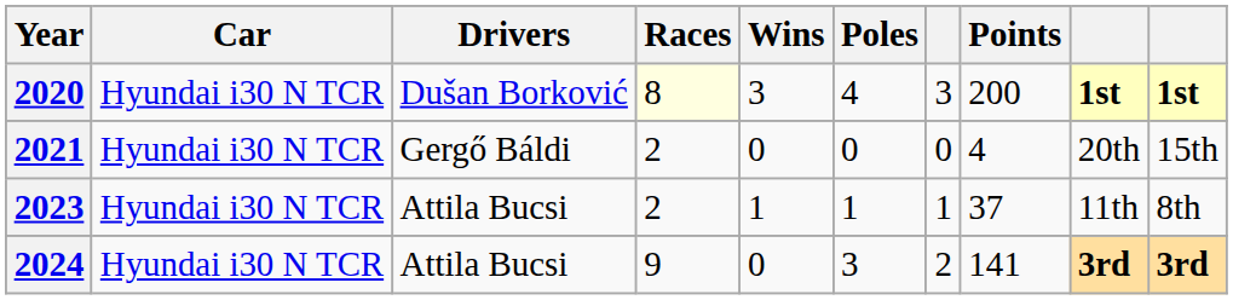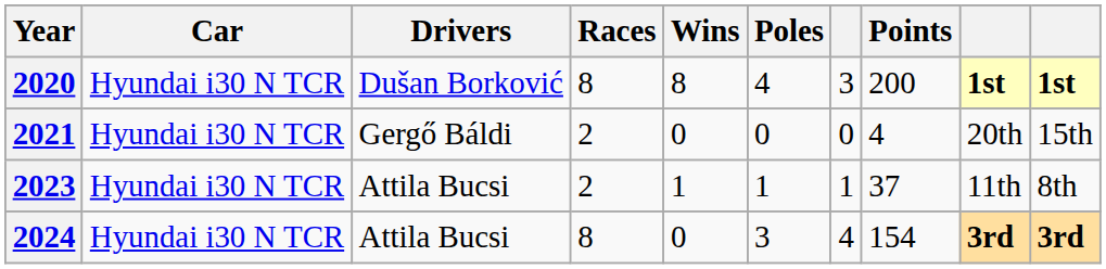 <table class="wikitable" style="font-size:95%">
 <tr>
 <th>Year</th>
 <th>Car</th>
 <th>Drivers</th>
 <th>Races</th>
 <th>Wins</th>
 <th>Poles</th>
 <th></th>
 <th>Points</th>
 <th></th>
 <th></th>
 </tr>
 <tr>
 <th><a href='#'>2020</a></th>
 <td><a href='#'>Hyundai i30 N TCR</a></td>
 <td> <a href='#'>Dušan Borković</a></td>
-<td style="background: lightyellow;">8</td>
-<td>3</td>
+<td>8</td>
+<td>8</td>
 <td>4</td>
 <td>3</td>
 <td>200</td>
 <td style="background:#FFFFBF;"><strong>1st</strong></td>
 <td style="background:#FFFFBF;"><strong>1st</strong></td>
 </tr>
 <tr>
 <th><a href='#'>2021</a></th>
 <td><a href='#'>Hyundai i30 N TCR</a></td>
 <td> Gergő Báldi</td>
 <td>2</td>
 <td>0</td>
 <td>0</td>
 <td>0</td>
 <td>4</td>
 <td>20th</td>
 <td>15th</td>
 </tr>
 <tr>
 <th><a href='#'>2023</a></th>
 <td><a href='#'>Hyundai i30 N TCR</a></td>
 <td> Attila Bucsi</td>
 <td>2</td>
 <td>1</td>
 <td>1</td>
 <td>1</td>
 <td>37</td>
 <td>11th</td>
 <td>8th</td>
 </tr>
 <tr>
 <th><a href='#'>2024</a></th>
 <td><a href='#'>Hyundai i30 N TCR</a></td>
 <td> Attila Bucsi</td>
-<td>9</td>
+<td>8</td>
 <td>0</td>
 <td>3</td>
-<td>2</td>
-<td>141</td>
+<td>4</td>
+<td>154</td>
 <td style="background:#FFDF9F;"><strong>3rd</strong></td>
 <td style="background:#FFDF9F;"><strong>3rd</strong></td>
 </tr>
 </table>
